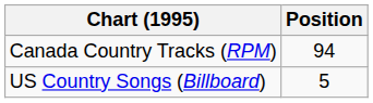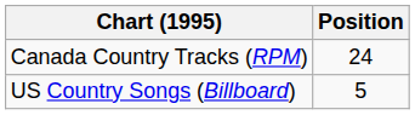 <table class="wikitable sortable">
 <tr>
 <th scope="col">Chart (1995)</th>
 <th scope="col">Position</th>
 </tr>
 <tr>
 <td>Canada Country Tracks (<em><a href='#'>RPM</a></em>)</td>
-<td align="center">94</td>
+<td align="center">24</td>
 </tr>
 <tr>
 <td>US <a href='#'>Country Songs</a> (<em><a href='#'>Billboard</a></em>)</td>
 <td align="center">5</td>
 </tr>
 </table>
